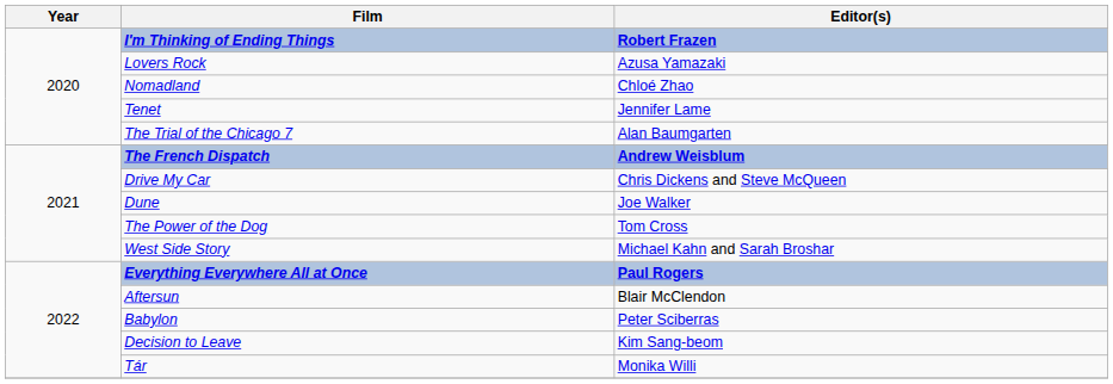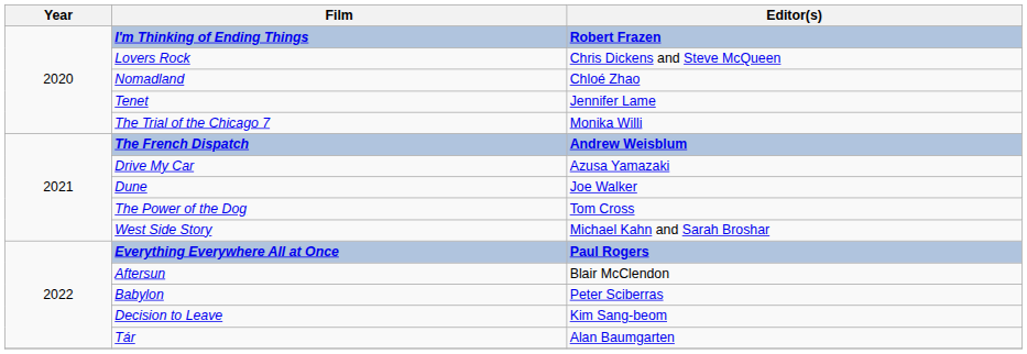 <table class="wikitable" width="95%" cellpadding="5">
 <tr>
 <th width="100"><strong>Year</strong></th>
 <th width="450"><strong>Film</strong></th>
 <th width="450"><strong>Editor(s)</strong></th>
 </tr>
 <tr>
 <td rowspan="5" style="text-align:center;">2020<br></td>
 <td style="background:#B0C4DE;"><strong><em><a href='#'>I'm Thinking of Ending Things</a></em></strong></td>
 <td style="background:#B0C4DE;"><strong><a href='#'>Robert Frazen</a></strong></td>
 </tr>
 <tr>
 <td><em><a href='#'>Lovers Rock</a></em></td>
-<td><a href='#'>Azusa Yamazaki</a></td>
+<td><a href='#'>Chris Dickens</a> and <a href='#'>Steve McQueen</a></td>
 </tr>
 <tr>
 <td><em><a href='#'>Nomadland</a></em></td>
 <td><a href='#'>Chloé Zhao</a></td>
 </tr>
 <tr>
 <td><em><a href='#'>Tenet</a></em></td>
 <td><a href='#'>Jennifer Lame</a></td>
 </tr>
 <tr>
 <td><em><a href='#'>The Trial of the Chicago 7</a></em></td>
-<td><a href='#'>Alan Baumgarten</a></td>
+<td><a href='#'>Monika Willi</a></td>
 </tr>
 <tr>
 <td rowspan="5" style="text-align:center;">2021</td>
 <td style="background:#B0C4DE;"><strong><em><a href='#'>The French Dispatch</a></em></strong></td>
 <td style="background:#B0C4DE;"><strong><a href='#'>Andrew Weisblum</a></strong></td>
 </tr>
 <tr>
 <td><em><a href='#'>Drive My Car</a></em></td>
-<td><a href='#'>Chris Dickens</a> and <a href='#'>Steve McQueen</a></td>
+<td><a href='#'>Azusa Yamazaki</a></td>
 </tr>
 <tr>
 <td><em><a href='#'>Dune</a></em></td>
 <td><a href='#'>Joe Walker</a></td>
 </tr>
 <tr>
 <td><em><a href='#'>The Power of the Dog</a></em></td>
 <td><a href='#'>Tom Cross</a></td>
 </tr>
 <tr>
 <td><em><a href='#'>West Side Story</a></em></td>
 <td><a href='#'>Michael Kahn</a> and <a href='#'>Sarah Broshar</a></td>
 </tr>
 <tr>
 <td rowspan="5" style="text-align:center;">2022</td>
 <td style="background:#B0C4DE;"><strong><em><a href='#'>Everything Everywhere All at Once</a></em></strong></td>
 <td style="background:#B0C4DE;"><strong><a href='#'>Paul Rogers</a></strong></td>
 </tr>
 <tr>
 <td><em><a href='#'>Aftersun</a></em></td>
 <td>Blair McClendon</td>
 </tr>
 <tr>
 <td><em><a href='#'>Babylon</a></em></td>
 <td><a href='#'>Peter Sciberras</a></td>
 </tr>
 <tr>
 <td><em><a href='#'>Decision to Leave</a></em></td>
 <td><a href='#'>Kim Sang-beom</a></td>
 </tr>
 <tr>
 <td><em><a href='#'>Tár</a></em></td>
-<td><a href='#'>Monika Willi</a></td>
+<td><a href='#'>Alan Baumgarten</a></td>
 </tr>
 <tr>
 </tr>
 </table>
